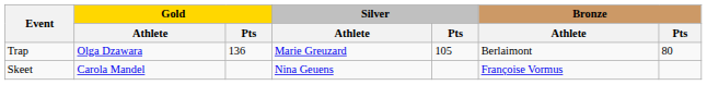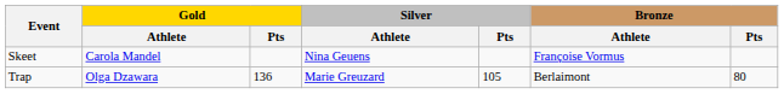 <table class="wikitable" width=70% style="font-size:90%; text-align:left;">
 <tr align=center>
 <th rowspan=2>Event</th>
 <td colspan=2 bgcolor=gold><strong>Gold</strong></td>
 <td colspan=2 bgcolor=silver><strong>Silver</strong></td>
 <td colspan=2 bgcolor=cc9966><strong>Bronze</strong></td>
 </tr>
 <tr>
 <th>Athlete</th>
 <th>Pts</th>
 <th>Athlete</th>
 <th>Pts</th>
 <th>Athlete</th>
 <th>Pts</th>
 </tr>
 <tr>
+<td>Skeet</td>
+<td> <a href='#'>Carola Mandel</a></td>
+<td></td>
+<td> <a href='#'>Nina Geuens</a></td>
+<td></td>
+<td> <a href='#'>Françoise Vormus</a></td>
+<td></td>
+</tr>
+<tr>
 <td>Trap</td>
 <td> <a href='#'>Olga Dzawara</a></td>
 <td>136</td>
 <td> <a href='#'>Marie Greuzard</a></td>
 <td>105</td>
 <td> Berlaimont</td>
 <td>80</td>
 </tr>
-<tr>
-<td>Skeet</td>
-<td> <a href='#'>Carola Mandel</a></td>
-<td></td>
-<td> <a href='#'>Nina Geuens</a></td>
-<td></td>
-<td> <a href='#'>Françoise Vormus</a></td>
-<td></td>
-</tr>
 </table>
